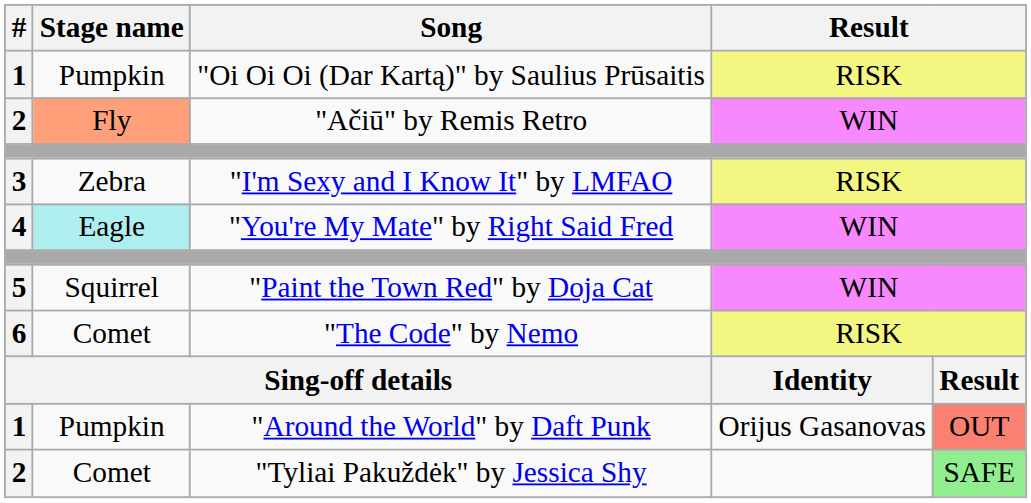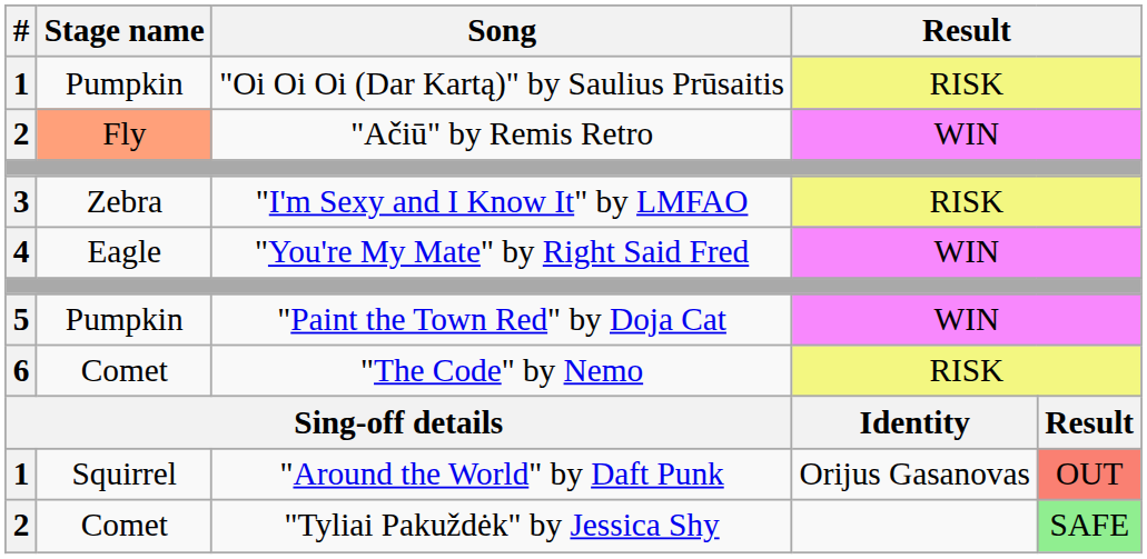 <table class="wikitable plainrowheaders" style="text-align: center">
 <tr>
 <th>#</th>
 <th>Stage name</th>
 <th>Song</th>
 <th colspan="2">Result</th>
 </tr>
 <tr>
 <th>1</th>
 <td>Pumpkin</td>
 <td>"Oi Oi Oi (Dar Kartą)" by Saulius Prūsaitis</td>
 <td colspan="2" bgcolor="#F3F781">RISK</td>
 </tr>
 <tr>
 <th>2</th>
 <td style="background: lightsalmon;">Fly</td>
 <td>"Ačiū" by Remis Retro</td>
 <td colspan="2" bgcolor=#F888FD>WIN</td>
 </tr>
 <tr>
 <td colspan="5" style="background:darkgray"></td>
 </tr>
 <tr>
 <th>3</th>
 <td>Zebra</td>
 <td>"<a href='#'>I'm Sexy and I Know It</a>" by <a href='#'>LMFAO</a></td>
 <td colspan="2" bgcolor="#F3F781">RISK</td>
 </tr>
 <tr>
 <th>4</th>
-<td style="background: paleturquoise;">Eagle</td>
+<td>Eagle</td>
 <td>"<a href='#'>You're My Mate</a>" by <a href='#'>Right Said Fred</a></td>
 <td colspan="2" bgcolor=#F888FD>WIN</td>
 </tr>
 <tr>
 <td colspan="5" style="background:darkgray"></td>
 </tr>
 <tr>
 <th>5</th>
-<td>Squirrel</td>
+<td>Pumpkin</td>
 <td>"<a href='#'>Paint the Town Red</a>" by <a href='#'>Doja Cat</a></td>
 <td colspan="2" bgcolor=#F888FD>WIN</td>
 </tr>
 <tr>
 <th>6</th>
 <td>Comet</td>
 <td>"<a href='#'>The Code</a>" by <a href='#'>Nemo</a></td>
 <td colspan="2" bgcolor="#F3F781">RISK</td>
 </tr>
 <tr>
 <th colspan="3">Sing-off details</th>
 <th>Identity</th>
 <th>Result</th>
 </tr>
 <tr>
 <th>1</th>
-<td>Pumpkin</td>
+<td>Squirrel</td>
 <td>"<a href='#'>Around the World</a>" by <a href='#'>Daft Punk</a></td>
 <td>Orijus Gasanovas</td>
 <td bgcolor="salmon">OUT</td>
 </tr>
 <tr>
 <th>2</th>
 <td>Comet</td>
 <td>"Tyliai Pakuždėk" by <a href='#'>Jessica Shy</a></td>
 <td></td>
 <td bgcolor="lightgreen">SAFE</td>
 </tr>
 </table>
